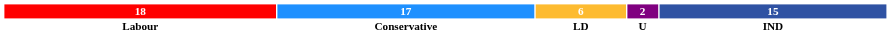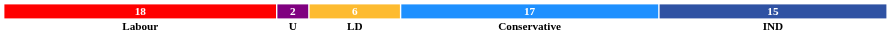 <table style="width:100%; text-align:center;">
 <tr style="color:white;">
 <td style="background:red; width:31.0%;"><strong>18</strong></td>
+<td style="background:purple; width:3,4%;"><strong>2</strong></td>
+<td style="background:#FDBB30; width:10.3%;"><strong>6</strong></td>
 <td style="background:dodgerblue; width:29.3%;"><strong>17</strong></td>
-<td style="background:#FDBB30; width:10.3%;"><strong>6</strong></td>
-<td style="background:purple; width:3,4%;"><strong>2</strong></td>
 <td style="background:#2F52A3; width:25.9%;"><strong>15</strong></td>
 </tr>
 <tr>
 <td><span><strong>Labour</strong></span></td>
+<td><span><strong>U</strong></span></td>
+<td><span><strong>LD</strong></span></td>
 <td><span><strong>Conservative</strong></span></td>
-<td><span><strong>LD</strong></span></td>
-<td><span><strong>U</strong></span></td>
 <td><span><strong>IND</strong></span></td>
 </tr>
 </table>
